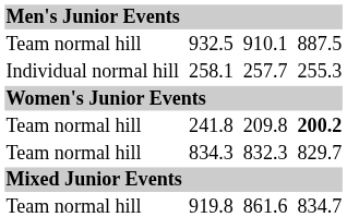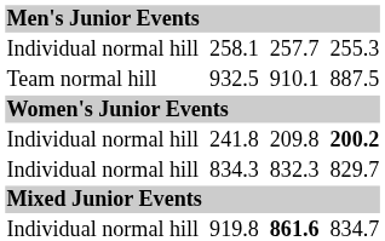 <table>
 <tr style="background:#ccc;">
 <td colspan=7><strong>Men's Junior Events</strong></td>
+</tr>
+<tr>
+<td>Individual normal hill</td>
+<td></td>
+<td>258.1</td>
+<td></td>
+<td>257.7</td>
+<td></td>
+<td>255.3</td>
 </tr>
 <tr>
 <td>Team normal hill</td>
 <td></td>
 <td>932.5</td>
 <td></td>
 <td>910.1</td>
 <td></td>
 <td>887.5</td>
 </tr>
-<tr>
-<td>Individual normal hill</td>
-<td></td>
-<td>258.1</td>
-<td></td>
-<td>257.7</td>
-<td></td>
-<td>255.3</td>
-</tr>
 <tr style="background:#ccc;">
 <td colspan=7><strong>Women's Junior Events</strong></td>
 </tr>
 <tr>
-<td>Team normal hill</td>
+<td>Individual normal hill</td>
 <td></td>
 <td>241.8</td>
 <td></td>
 <td>209.8</td>
 <td></td>
 <td><strong>200.2</strong></td>
 </tr>
 <tr>
-<td>Team normal hill</td>
+<td>Individual normal hill</td>
 <td></td>
 <td>834.3</td>
 <td></td>
 <td>832.3</td>
 <td></td>
 <td>829.7</td>
 </tr>
 <tr style="background:#ccc;">
 <td colspan=7><strong>Mixed Junior Events</strong></td>
 </tr>
 <tr>
-<td>Team normal hill</td>
+<td>Individual normal hill</td>
 <td></td>
 <td>919.8</td>
 <td></td>
-<td>861.6</td>
+<td><strong>861.6</strong></td>
 <td></td>
 <td>834.7</td>
 </tr>
 </table>
